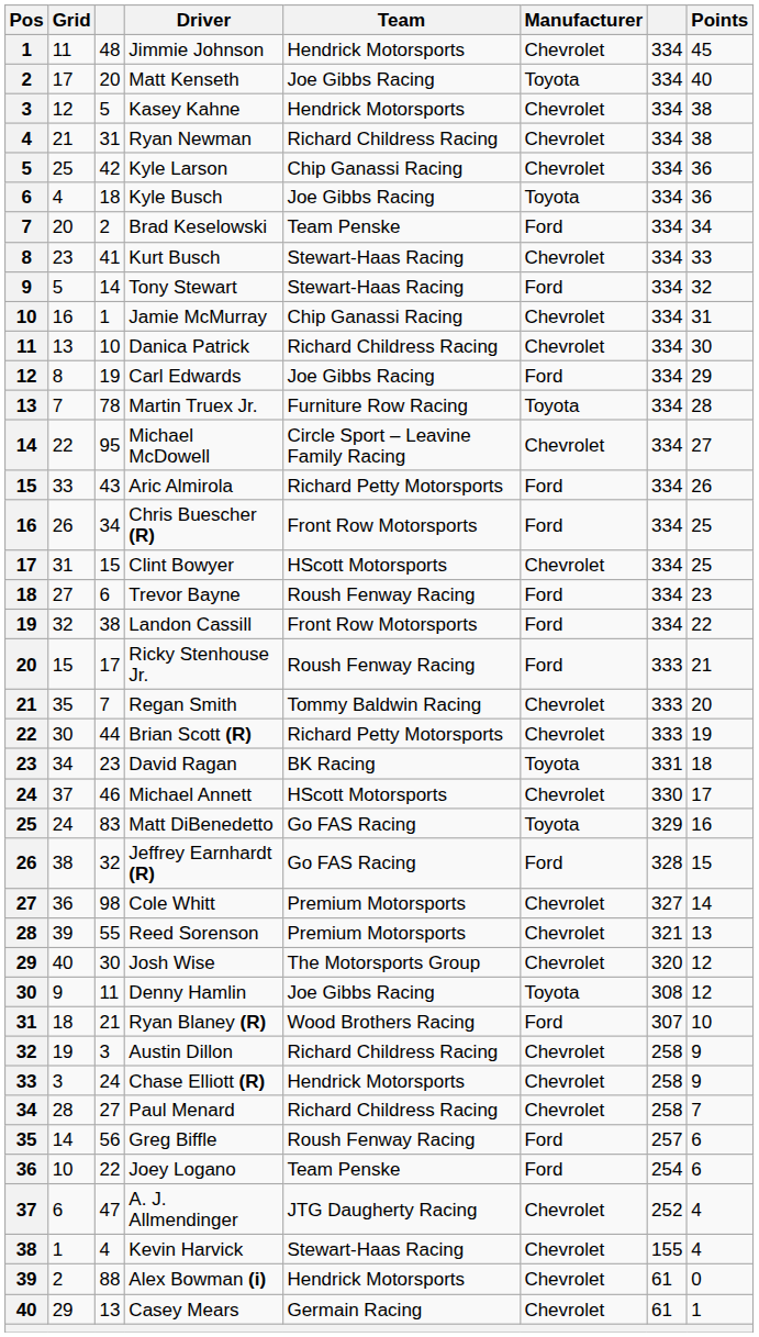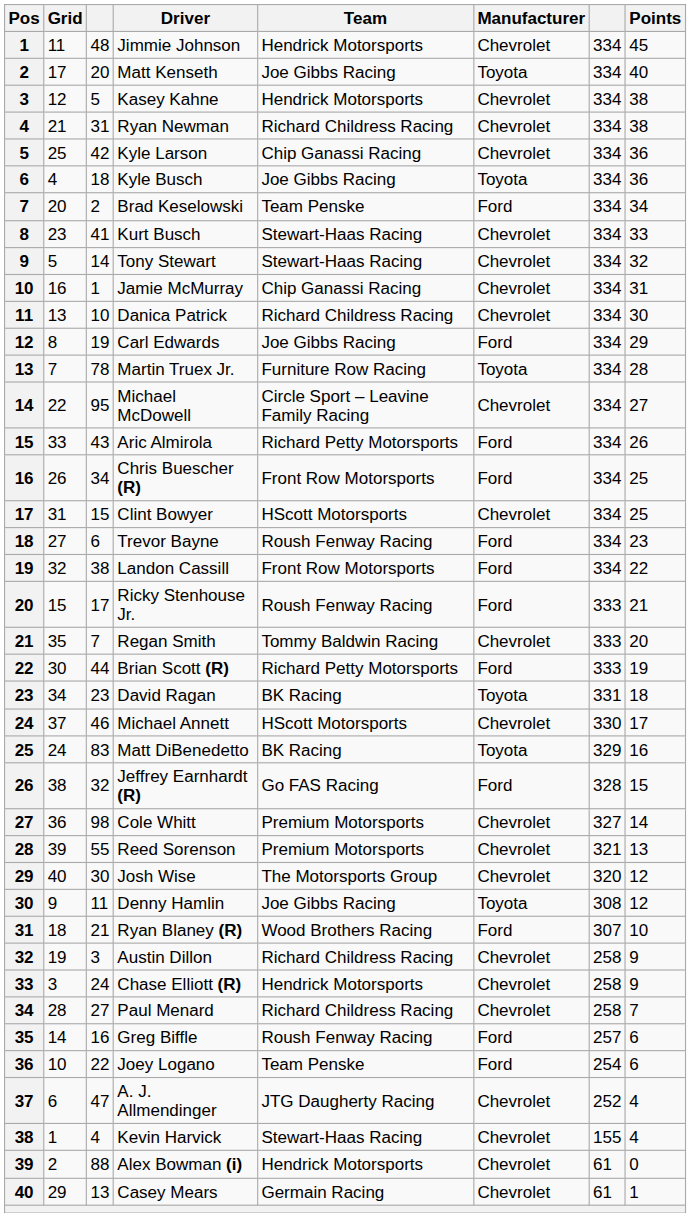 <table class="wikitable" style="font-size:95%">
 <tr>
 <th>Pos</th>
 <th>Grid</th>
 <th></th>
 <th>Driver</th>
 <th>Team</th>
 <th>Manufacturer</th>
 <th></th>
 <th>Points</th>
 </tr>
 <tr>
 <th scope="row">1</th>
 <td>11</td>
 <td>48</td>
 <td>Jimmie Johnson</td>
 <td>Hendrick Motorsports</td>
 <td>Chevrolet</td>
 <td>334</td>
 <td>45</td>
 </tr>
 <tr>
 <th scope="row">2</th>
 <td>17</td>
 <td>20</td>
 <td>Matt Kenseth</td>
 <td>Joe Gibbs Racing</td>
 <td>Toyota</td>
 <td>334</td>
 <td>40</td>
 </tr>
 <tr>
 <th scope="row">3</th>
 <td>12</td>
 <td>5</td>
 <td>Kasey Kahne</td>
 <td>Hendrick Motorsports</td>
 <td>Chevrolet</td>
 <td>334</td>
 <td>38</td>
 </tr>
 <tr>
 <th scope="row">4</th>
 <td>21</td>
 <td>31</td>
 <td>Ryan Newman</td>
 <td>Richard Childress Racing</td>
 <td>Chevrolet</td>
 <td>334</td>
 <td>38</td>
 </tr>
 <tr>
 <th scope="row">5</th>
 <td>25</td>
 <td>42</td>
 <td>Kyle Larson</td>
 <td>Chip Ganassi Racing</td>
 <td>Chevrolet</td>
 <td>334</td>
 <td>36</td>
 </tr>
 <tr>
 <th scope="row">6</th>
 <td>4</td>
 <td>18</td>
 <td>Kyle Busch</td>
 <td>Joe Gibbs Racing</td>
 <td>Toyota</td>
 <td>334</td>
 <td>36</td>
 </tr>
 <tr>
 <th scope="row">7</th>
 <td>20</td>
 <td>2</td>
 <td>Brad Keselowski</td>
 <td>Team Penske</td>
 <td>Ford</td>
 <td>334</td>
 <td>34</td>
 </tr>
 <tr>
 <th scope="row">8</th>
 <td>23</td>
 <td>41</td>
 <td>Kurt Busch</td>
 <td>Stewart-Haas Racing</td>
 <td>Chevrolet</td>
 <td>334</td>
 <td>33</td>
 </tr>
 <tr>
 <th scope="row">9</th>
 <td>5</td>
 <td>14</td>
 <td>Tony Stewart</td>
 <td>Stewart-Haas Racing</td>
-<td>Ford</td>
+<td>Chevrolet</td>
 <td>334</td>
 <td>32</td>
 </tr>
 <tr>
 <th scope="row">10</th>
 <td>16</td>
 <td>1</td>
 <td>Jamie McMurray</td>
 <td>Chip Ganassi Racing</td>
 <td>Chevrolet</td>
 <td>334</td>
 <td>31</td>
 </tr>
 <tr>
 <th scope="row">11</th>
 <td>13</td>
 <td>10</td>
 <td>Danica Patrick</td>
 <td>Richard Childress Racing</td>
 <td>Chevrolet</td>
 <td>334</td>
 <td>30</td>
 </tr>
 <tr>
 <th scope="row">12</th>
 <td>8</td>
 <td>19</td>
 <td>Carl Edwards</td>
 <td>Joe Gibbs Racing</td>
 <td>Ford</td>
 <td>334</td>
 <td>29</td>
 </tr>
 <tr>
 <th scope="row">13</th>
 <td>7</td>
 <td>78</td>
 <td>Martin Truex Jr.</td>
 <td>Furniture Row Racing</td>
 <td>Toyota</td>
 <td>334</td>
 <td>28</td>
 </tr>
 <tr>
 <th scope="row">14</th>
 <td>22</td>
 <td>95</td>
 <td>Michael McDowell</td>
 <td>Circle Sport – Leavine Family Racing</td>
 <td>Chevrolet</td>
 <td>334</td>
 <td>27</td>
 </tr>
 <tr>
 <th scope="row">15</th>
 <td>33</td>
 <td>43</td>
 <td>Aric Almirola</td>
 <td>Richard Petty Motorsports</td>
 <td>Ford</td>
 <td>334</td>
 <td>26</td>
 </tr>
 <tr>
 <th scope="row">16</th>
 <td>26</td>
 <td>34</td>
 <td>Chris Buescher <strong>(R)</strong></td>
 <td>Front Row Motorsports</td>
 <td>Ford</td>
 <td>334</td>
 <td>25</td>
 </tr>
 <tr>
 <th scope="row">17</th>
 <td>31</td>
 <td>15</td>
 <td>Clint Bowyer</td>
 <td>HScott Motorsports</td>
 <td>Chevrolet</td>
 <td>334</td>
 <td>25</td>
 </tr>
 <tr>
 <th scope="row">18</th>
 <td>27</td>
 <td>6</td>
 <td>Trevor Bayne</td>
 <td>Roush Fenway Racing</td>
 <td>Ford</td>
 <td>334</td>
 <td>23</td>
 </tr>
 <tr>
 <th scope="row">19</th>
 <td>32</td>
 <td>38</td>
 <td>Landon Cassill</td>
 <td>Front Row Motorsports</td>
 <td>Ford</td>
 <td>334</td>
 <td>22</td>
 </tr>
 <tr>
 <th scope="row">20</th>
 <td>15</td>
 <td>17</td>
 <td>Ricky Stenhouse Jr.</td>
 <td>Roush Fenway Racing</td>
 <td>Ford</td>
 <td>333</td>
 <td>21</td>
 </tr>
 <tr>
 <th scope="row">21</th>
 <td>35</td>
 <td>7</td>
 <td>Regan Smith</td>
 <td>Tommy Baldwin Racing</td>
 <td>Chevrolet</td>
 <td>333</td>
 <td>20</td>
 </tr>
 <tr>
 <th scope="row">22</th>
 <td>30</td>
 <td>44</td>
 <td>Brian Scott <strong>(R)</strong></td>
 <td>Richard Petty Motorsports</td>
-<td>Chevrolet</td>
+<td>Ford</td>
 <td>333</td>
 <td>19</td>
 </tr>
 <tr>
 <th scope="row">23</th>
 <td>34</td>
 <td>23</td>
 <td>David Ragan</td>
 <td>BK Racing</td>
 <td>Toyota</td>
 <td>331</td>
 <td>18</td>
 </tr>
 <tr>
 <th scope="row">24</th>
 <td>37</td>
 <td>46</td>
 <td>Michael Annett</td>
 <td>HScott Motorsports</td>
 <td>Chevrolet</td>
 <td>330</td>
 <td>17</td>
 </tr>
 <tr>
 <th scope="row">25</th>
 <td>24</td>
 <td>83</td>
 <td>Matt DiBenedetto</td>
-<td>Go FAS Racing</td>
+<td>BK Racing</td>
 <td>Toyota</td>
 <td>329</td>
 <td>16</td>
 </tr>
 <tr>
 <th scope="row">26</th>
 <td>38</td>
 <td>32</td>
 <td>Jeffrey Earnhardt <strong>(R)</strong></td>
 <td>Go FAS Racing</td>
 <td>Ford</td>
 <td>328</td>
 <td>15</td>
 </tr>
 <tr>
 <th scope="row">27</th>
 <td>36</td>
 <td>98</td>
 <td>Cole Whitt</td>
 <td>Premium Motorsports</td>
 <td>Chevrolet</td>
 <td>327</td>
 <td>14</td>
 </tr>
 <tr>
 <th scope="row">28</th>
 <td>39</td>
 <td>55</td>
 <td>Reed Sorenson</td>
 <td>Premium Motorsports</td>
 <td>Chevrolet</td>
 <td>321</td>
 <td>13</td>
 </tr>
 <tr>
 <th scope="row">29</th>
 <td>40</td>
 <td>30</td>
 <td>Josh Wise</td>
 <td>The Motorsports Group</td>
 <td>Chevrolet</td>
 <td>320</td>
 <td>12</td>
 </tr>
 <tr>
 <th scope="row">30</th>
 <td>9</td>
 <td>11</td>
 <td>Denny Hamlin</td>
 <td>Joe Gibbs Racing</td>
 <td>Toyota</td>
 <td>308</td>
 <td>12</td>
 </tr>
 <tr>
 <th scope="row">31</th>
 <td>18</td>
 <td>21</td>
 <td>Ryan Blaney <strong>(R)</strong></td>
 <td>Wood Brothers Racing</td>
 <td>Ford</td>
 <td>307</td>
 <td>10</td>
 </tr>
 <tr>
 <th scope="row">32</th>
 <td>19</td>
 <td>3</td>
 <td>Austin Dillon</td>
 <td>Richard Childress Racing</td>
 <td>Chevrolet</td>
 <td>258</td>
 <td>9</td>
 </tr>
 <tr>
 <th scope="row">33</th>
 <td>3</td>
 <td>24</td>
 <td>Chase Elliott <strong>(R)</strong></td>
 <td>Hendrick Motorsports</td>
 <td>Chevrolet</td>
 <td>258</td>
 <td>9</td>
 </tr>
 <tr>
 <th scope="row">34</th>
 <td>28</td>
 <td>27</td>
 <td>Paul Menard</td>
 <td>Richard Childress Racing</td>
 <td>Chevrolet</td>
 <td>258</td>
 <td>7</td>
 </tr>
 <tr>
 <th scope="row">35</th>
 <td>14</td>
-<td>56</td>
+<td>16</td>
 <td>Greg Biffle</td>
 <td>Roush Fenway Racing</td>
 <td>Ford</td>
 <td>257</td>
 <td>6</td>
 </tr>
 <tr>
 <th scope="row">36</th>
 <td>10</td>
 <td>22</td>
 <td>Joey Logano</td>
 <td>Team Penske</td>
 <td>Ford</td>
 <td>254</td>
 <td>6</td>
 </tr>
 <tr>
 <th scope="row">37</th>
 <td>6</td>
 <td>47</td>
 <td>A. J. Allmendinger</td>
 <td>JTG Daugherty Racing</td>
 <td>Chevrolet</td>
 <td>252</td>
 <td>4</td>
 </tr>
 <tr>
 <th scope="row">38</th>
 <td>1</td>
 <td>4</td>
 <td>Kevin Harvick</td>
 <td>Stewart-Haas Racing</td>
 <td>Chevrolet</td>
 <td>155</td>
 <td>4</td>
 </tr>
 <tr>
 <th scope="row">39</th>
 <td>2</td>
 <td>88</td>
 <td>Alex Bowman <strong>(i)</strong></td>
 <td>Hendrick Motorsports</td>
 <td>Chevrolet</td>
 <td>61</td>
 <td>0</td>
 </tr>
 <tr>
 <th scope="row">40</th>
 <td>29</td>
 <td>13</td>
 <td>Casey Mears</td>
 <td>Germain Racing</td>
 <td>Chevrolet</td>
 <td>61</td>
 <td>1</td>
 </tr>
 <tr class="sortbottom">
 <th colspan="8"></th>
 </tr>
 </table>
